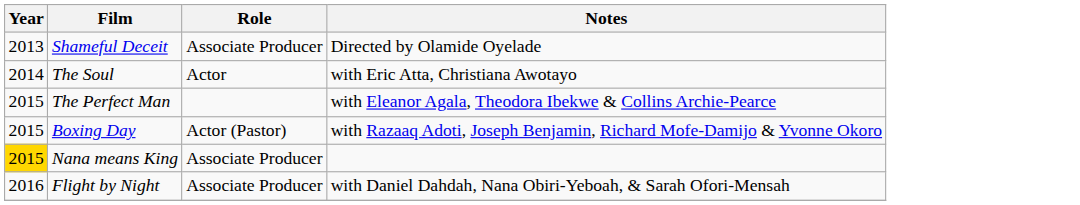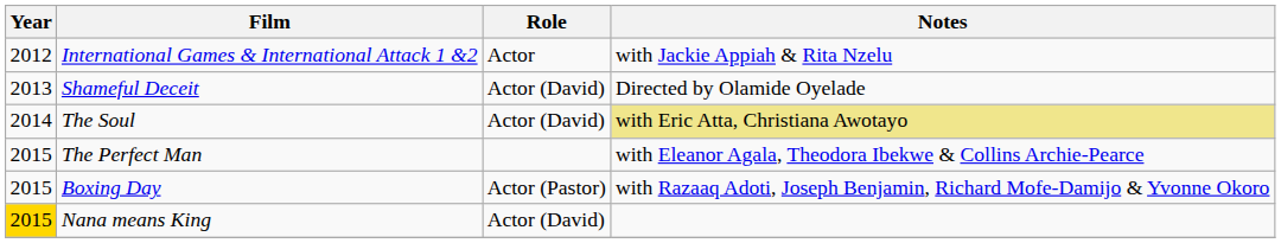 <table class="wikitable">
 <tr align="center">
 <th>Year</th>
 <th>Film</th>
 <th>Role</th>
 <th>Notes</th>
 </tr>
 <tr>
+<td rowspan="">2012</td>
+<td><em><a href='#'>International Games & International Attack 1 &2</a></em></td>
+<td>Actor</td>
+<td>with <a href='#'>Jackie Appiah</a> & <a href='#'>Rita Nzelu</a></td>
+</tr>
+<tr>
 <td rowspan="1">2013</td>
 <td><em><a href='#'>Shameful Deceit</a></em></td>
-<td>Associate Producer</td>
+<td>Actor (David)</td>
 <td>Directed by Olamide Oyelade</td>
 </tr>
 <tr>
 <td>2014</td>
 <td><em>The Soul</em></td>
-<td>Actor</td>
-<td>with Eric Atta, Christiana Awotayo</td>
+<td>Actor (David)</td>
+<td style="background: khaki;">with Eric Atta, Christiana Awotayo</td>
 </tr>
 <tr>
 <td>2015</td>
 <td><em>The Perfect Man</em></td>
 <td></td>
 <td>with <a href='#'>Eleanor Agala</a>, <a href='#'>Theodora Ibekwe</a> & <a href='#'>Collins Archie-Pearce</a></td>
 </tr>
 <tr>
 <td rowspan="1">2015</td>
 <td><em><a href='#'>Boxing Day</a></em></td>
 <td>Actor (Pastor)</td>
 <td>with <a href='#'>Razaaq Adoti</a>, <a href='#'>Joseph Benjamin</a>, <a href='#'>Richard Mofe-Damijo</a> & <a href='#'>Yvonne Okoro</a></td>
 </tr>
 <tr>
 <td rowspan="1" style="background: gold;">2015</td>
 <td><em>Nana means King</em></td>
-<td>Associate Producer</td>
+<td>Actor (David)</td>
 <td></td>
-</tr>
-<tr>
-<td rowspan="1">2016</td>
-<td><em>Flight by Night</em></td>
-<td>Associate Producer</td>
-<td>with Daniel Dahdah, Nana Obiri-Yeboah, & Sarah Ofori-Mensah</td>
 </tr>
 <tr>
 </tr>
 </table>
